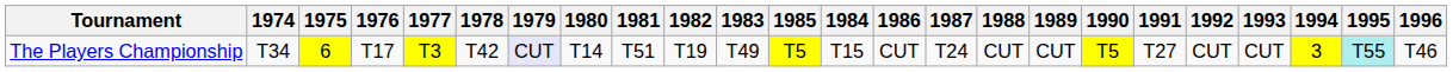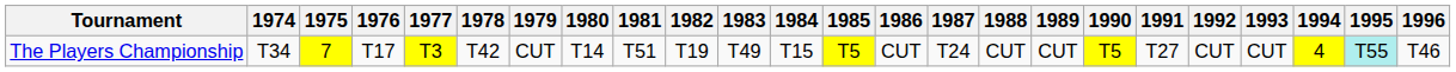 <table class="wikitable" style="font-size:95%;text-align:center;">
 <tr>
 <th>Tournament</th>
 <th>1974</th>
 <th>1975</th>
 <th>1976</th>
 <th>1977</th>
 <th>1978</th>
 <th>1979</th>
 <th>1980</th>
 <th>1981</th>
 <th>1982</th>
 <th>1983</th>
+<th>1984</th>
 <th>1985</th>
-<th>1984</th>
 <th>1986</th>
 <th>1987</th>
 <th>1988</th>
 <th>1989</th>
 <th>1990</th>
 <th>1991</th>
 <th>1992</th>
 <th>1993</th>
 <th>1994</th>
 <th>1995</th>
 <th>1996</th>
 </tr>
 <tr>
 <td align=left><a href='#'>The Players Championship</a></td>
 <td>T34</td>
-<td style="background:yellow;">6</td>
+<td style="background:yellow;">7</td>
 <td>T17</td>
 <td style="background:yellow;">T3</td>
 <td>T42</td>
-<td style="background: lavender;">CUT</td>
+<td>CUT</td>
 <td>T14</td>
 <td>T51</td>
 <td>T19</td>
 <td>T49</td>
+<td>T15</td>
 <td style="background:yellow;">T5</td>
-<td>T15</td>
 <td>CUT</td>
 <td>T24</td>
 <td>CUT</td>
 <td>CUT</td>
 <td style="background:yellow;">T5</td>
 <td>T27</td>
 <td>CUT</td>
 <td>CUT</td>
-<td style="background:yellow;">3</td>
+<td style="background:yellow;">4</td>
 <td style="background: paleturquoise;">T55</td>
 <td>T46</td>
 </tr>
 </table>
